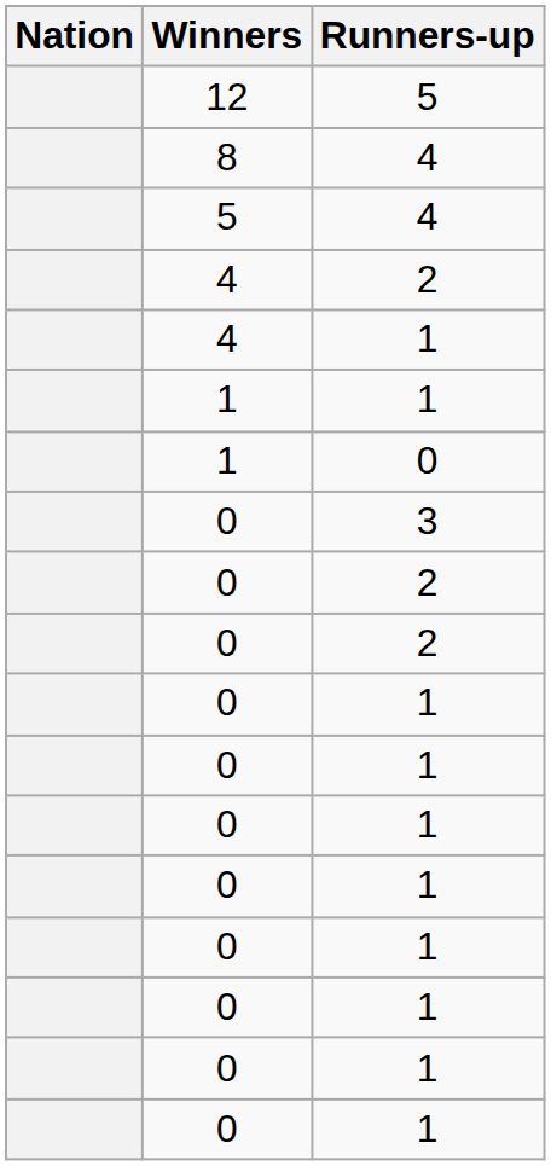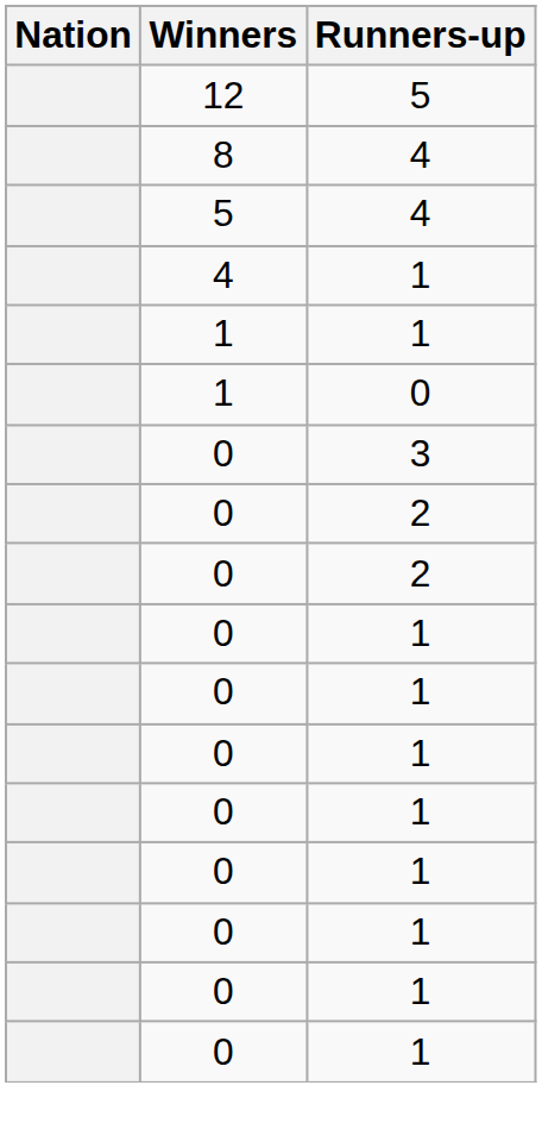 <table class="wikitable plainrowheaders sortable">
 <tr>
 <th scope=col>Nation</th>
 <th scope=col>Winners</th>
 <th scope=col>Runners-up</th>
 </tr>
 <tr>
 <th scope=row></th>
 <td align=center>12</td>
 <td align=center>5</td>
 </tr>
 <tr>
 <th scope=row></th>
 <td align=center>8</td>
 <td align=center>4</td>
 </tr>
 <tr>
 <th scope=row></th>
 <td align=center>5</td>
 <td align=center>4</td>
-</tr>
-<tr>
-<th scope=row></th>
-<td align=center>4</td>
-<td align=center>2</td>
 </tr>
 <tr>
 <th scope=row></th>
 <td align=center>4</td>
 <td align=center>1</td>
 </tr>
 <tr>
 <th scope=row></th>
 <td align=center>1</td>
 <td align=center>1</td>
 </tr>
 <tr>
 <th scope=row></th>
 <td align=center>1</td>
 <td align=center>0</td>
 </tr>
 <tr>
 <th scope=row></th>
 <td align=center>0</td>
 <td align=center>3</td>
 </tr>
 <tr>
 <th scope=row></th>
 <td align=center>0</td>
 <td align=center>2</td>
 </tr>
 <tr>
 <th scope=row></th>
 <td align=center>0</td>
 <td align=center>2</td>
 </tr>
 <tr>
 <th scope=row></th>
 <td align=center>0</td>
 <td align=center>1</td>
 </tr>
 <tr>
 <th scope=row></th>
 <td align=center>0</td>
 <td align=center>1</td>
 </tr>
 <tr>
 <th scope=row></th>
 <td align=center>0</td>
 <td align=center>1</td>
 </tr>
 <tr>
 <th scope=row></th>
 <td align=center>0</td>
 <td align=center>1</td>
 </tr>
 <tr>
 <th scope=row></th>
 <td align=center>0</td>
 <td align=center>1</td>
 </tr>
 <tr>
 <th scope=row></th>
 <td align=center>0</td>
 <td align=center>1</td>
 </tr>
 <tr>
 <th scope=row></th>
 <td align=center>0</td>
 <td align=center>1</td>
 </tr>
 <tr>
 <th scope=row></th>
 <td align=center>0</td>
 <td align=center>1</td>
 </tr>
 </table>
